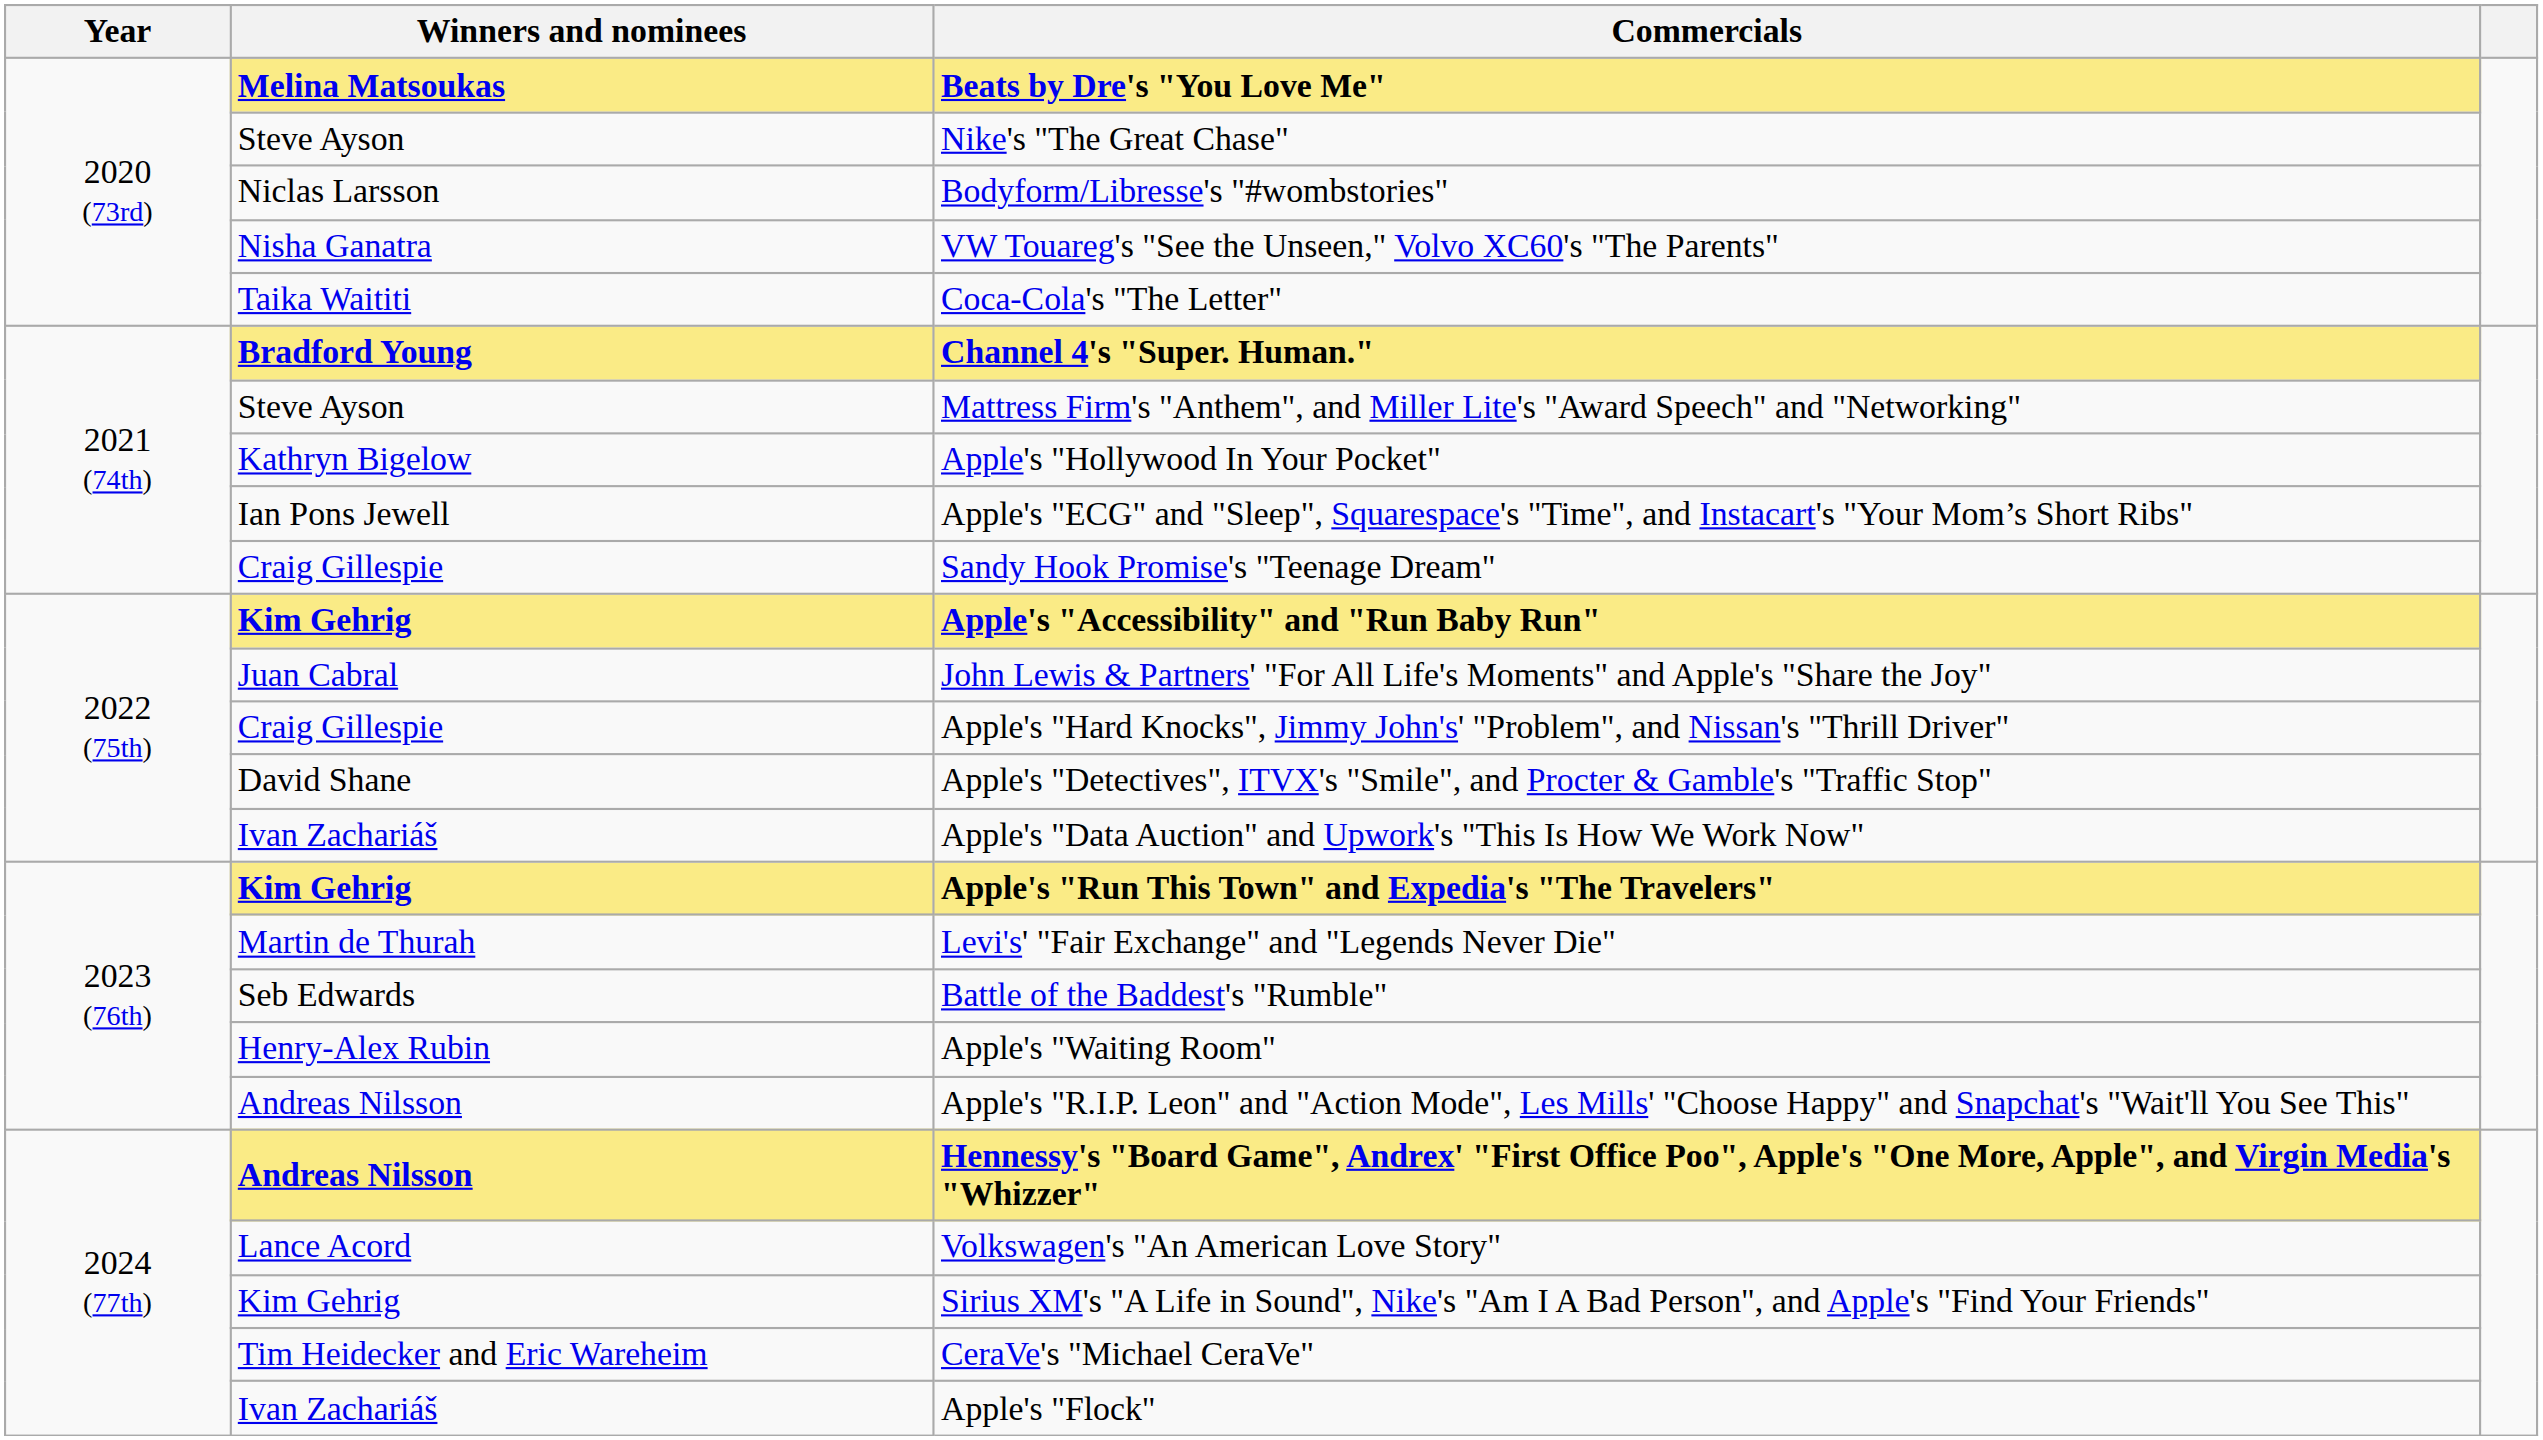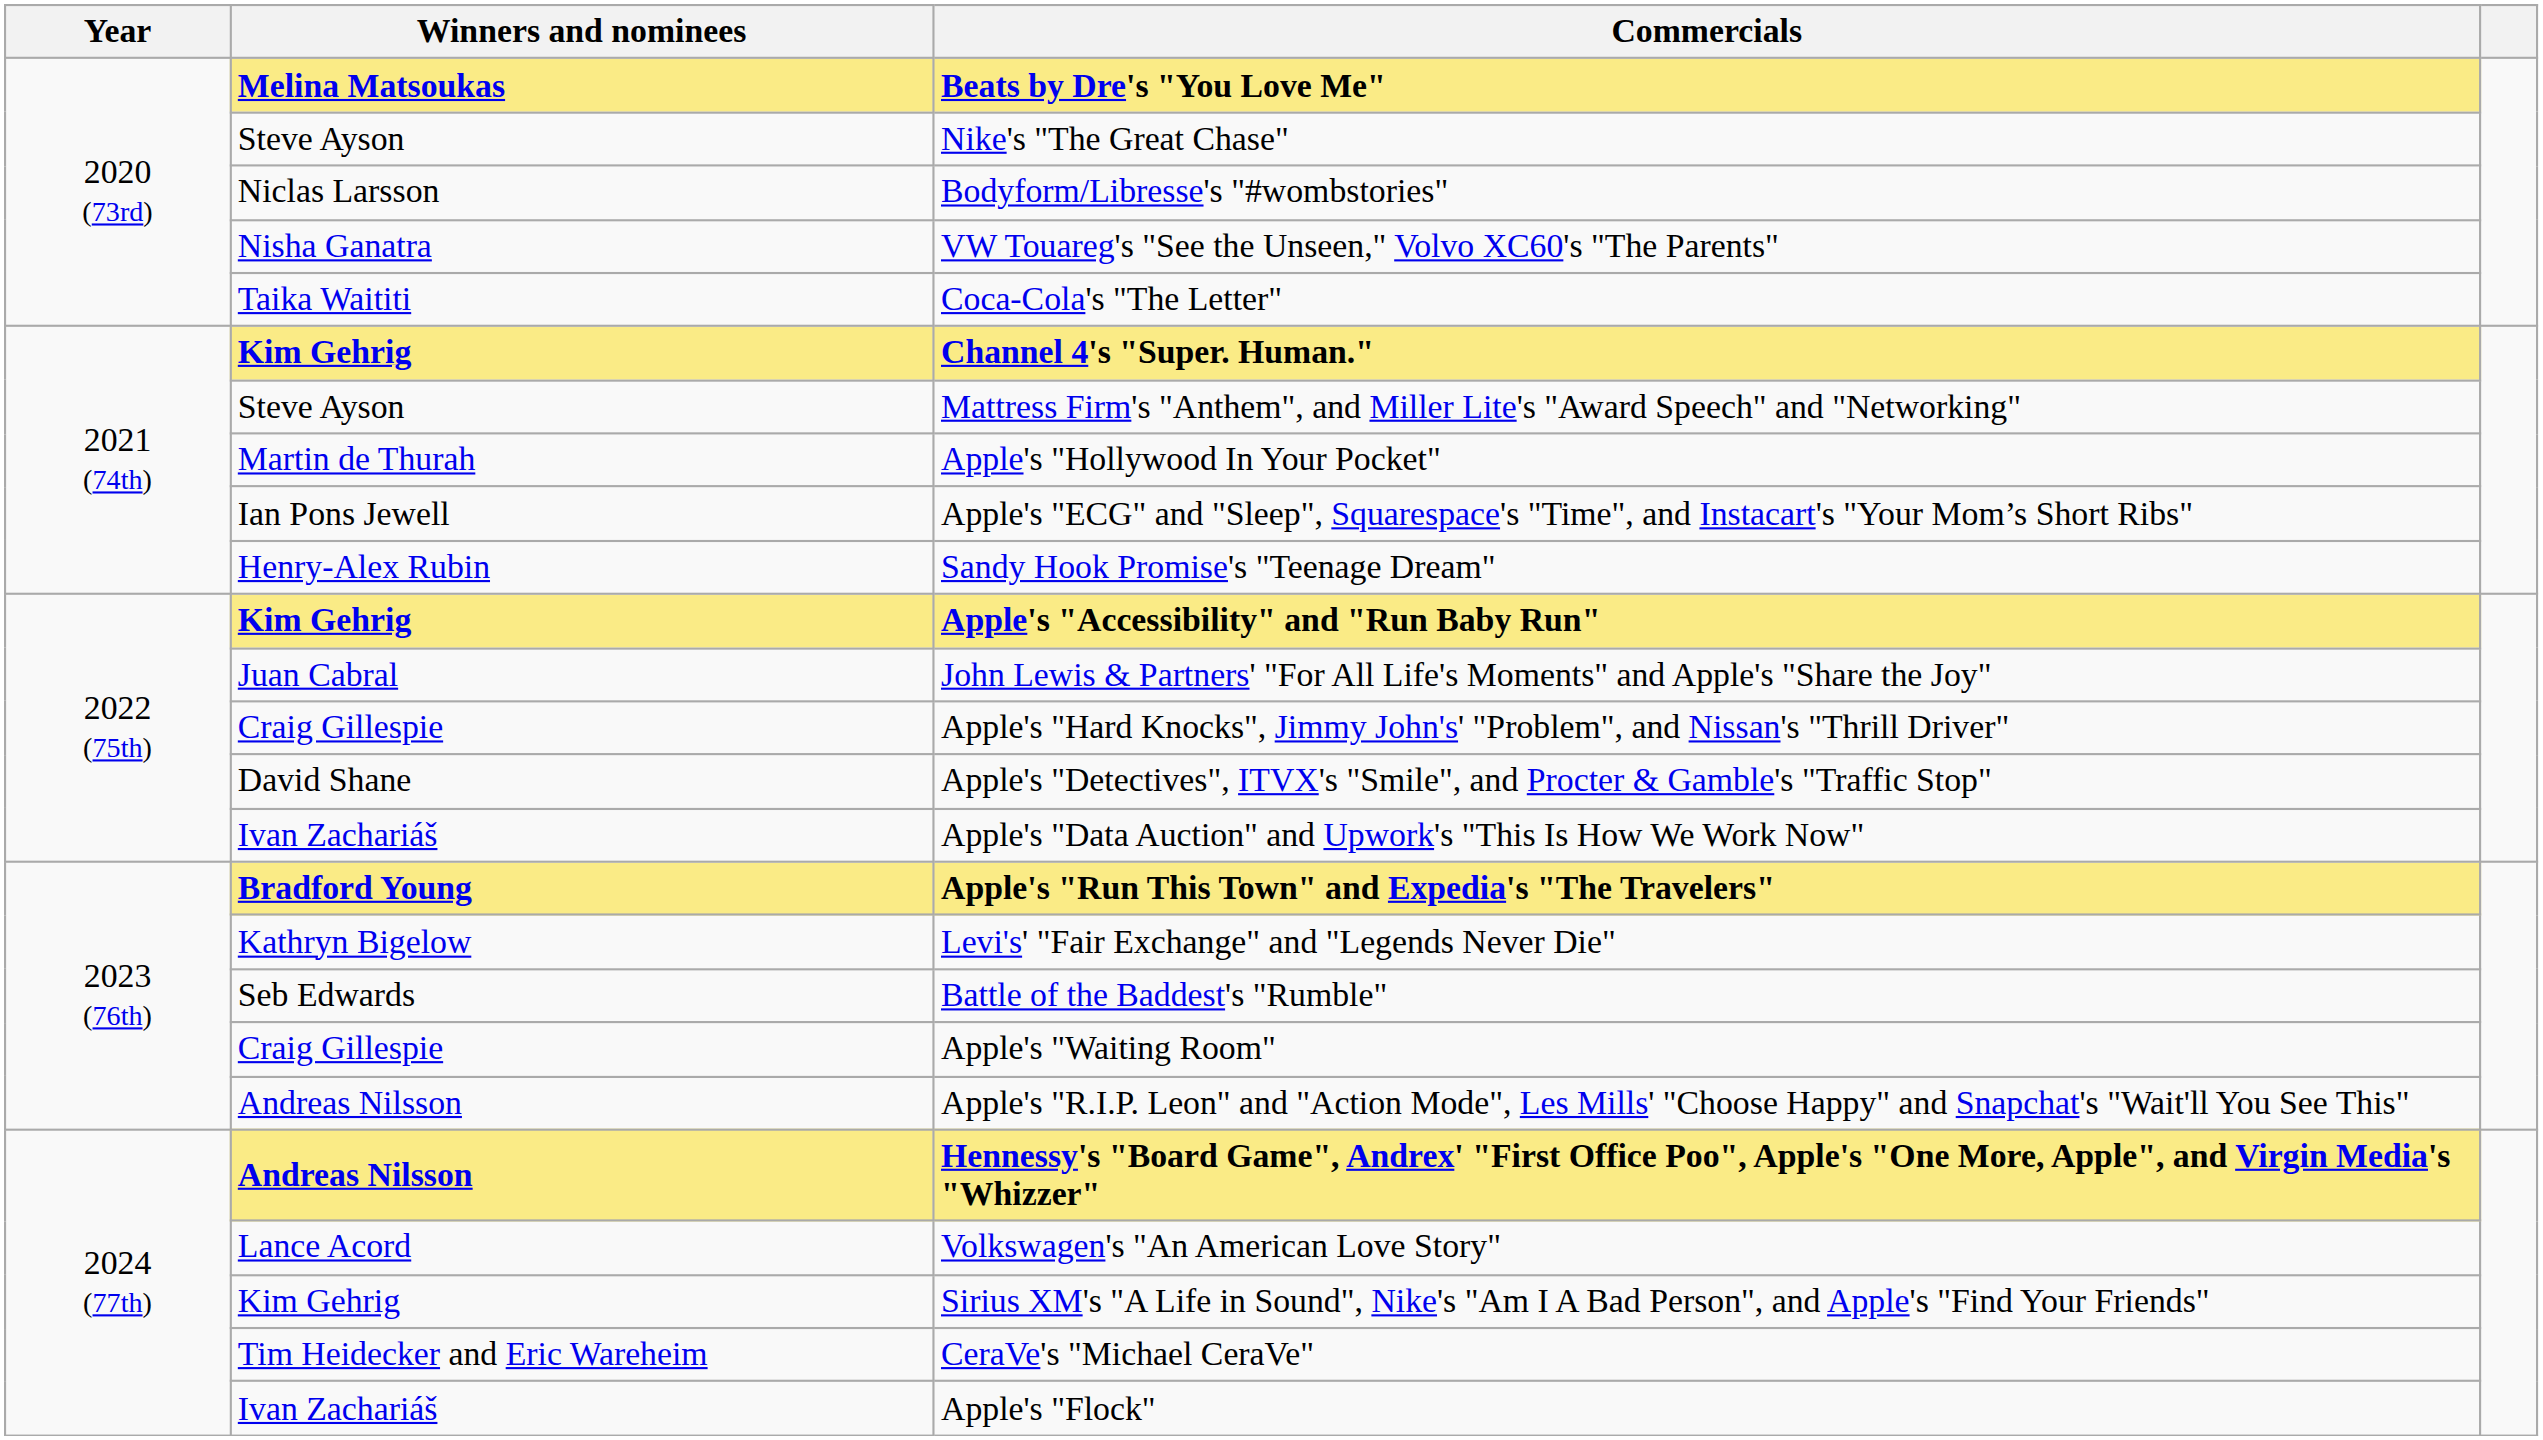 <table class="wikitable" width="95%" cellpadding="5">
 <tr>
 <th width="8%">Year</th>
 <th width="25%">Winners and nominees</th>
 <th width="55%">Commercials</th>
 <th width="2%"></th>
 </tr>
 <tr>
 <td rowspan="5" style="text-align:center;">2020<br><small>(<a href='#'>73rd</a>)</small></td>
 <td style="background:#FAEB86;"><strong><a href='#'>Melina Matsoukas</a></strong></td>
 <td style="background:#FAEB86;"><strong><a href='#'>Beats by Dre</a>'s "You Love Me"</strong></td>
 <td rowspan="5" style="text-align:center;"></td>
 </tr>
 <tr>
 <td>Steve Ayson</td>
 <td><a href='#'>Nike</a>'s "The Great Chase"</td>
 </tr>
 <tr>
 <td>Niclas Larsson</td>
 <td><a href='#'>Bodyform/Libresse</a>'s "#wombstories"</td>
 </tr>
 <tr>
 <td><a href='#'>Nisha Ganatra</a></td>
 <td><a href='#'>VW Touareg</a>'s "See the Unseen," <a href='#'>Volvo XC60</a>'s "The Parents"</td>
 </tr>
 <tr>
 <td><a href='#'>Taika Waititi</a></td>
 <td><a href='#'>Coca-Cola</a>'s "The Letter"</td>
 </tr>
 <tr>
 <td rowspan="5" style="text-align:center;">2021<br><small>(<a href='#'>74th</a>)</small></td>
-<td style="background:#FAEB86;"><strong><a href='#'>Bradford Young</a></strong></td>
+<td style="background:#FAEB86;"><strong><a href='#'>Kim Gehrig</a></strong></td>
 <td style="background:#FAEB86;"><strong><a href='#'>Channel 4</a>'s "Super. Human."</strong></td>
 <td rowspan="5" style="text-align:center;"></td>
 </tr>
 <tr>
 <td>Steve Ayson</td>
 <td><a href='#'>Mattress Firm</a>'s "Anthem", and <a href='#'>Miller Lite</a>'s "Award Speech" and "Networking"</td>
 </tr>
 <tr>
-<td><a href='#'>Kathryn Bigelow</a></td>
+<td><a href='#'>Martin de Thurah</a></td>
 <td><a href='#'>Apple</a>'s "Hollywood In Your Pocket"</td>
 </tr>
 <tr>
 <td>Ian Pons Jewell</td>
 <td>Apple's "ECG" and "Sleep", <a href='#'>Squarespace</a>'s "Time", and <a href='#'>Instacart</a>'s "Your Mom’s Short Ribs"</td>
 </tr>
 <tr>
-<td><a href='#'>Craig Gillespie</a></td>
+<td><a href='#'>Henry-Alex Rubin</a></td>
 <td><a href='#'>Sandy Hook Promise</a>'s "Teenage Dream"</td>
 </tr>
 <tr>
 <td rowspan="5" style="text-align:center;">2022<br><small>(<a href='#'>75th</a>)</small></td>
 <td style="background:#FAEB86;"><strong><a href='#'>Kim Gehrig</a></strong></td>
 <td style="background:#FAEB86;"><strong><a href='#'>Apple</a>'s "Accessibility" and "Run Baby Run"</strong></td>
 <td rowspan="5" style="text-align:center;"></td>
 </tr>
 <tr>
 <td><a href='#'>Juan Cabral</a></td>
 <td><a href='#'>John Lewis & Partners</a>' "For All Life's Moments" and Apple's "Share the Joy"</td>
 </tr>
 <tr>
 <td><a href='#'>Craig Gillespie</a></td>
 <td>Apple's "Hard Knocks", <a href='#'>Jimmy John's</a>' "Problem", and <a href='#'>Nissan</a>'s "Thrill Driver"</td>
 </tr>
 <tr>
 <td>David Shane</td>
 <td>Apple's "Detectives", <a href='#'>ITVX</a>'s "Smile", and <a href='#'>Procter & Gamble</a>'s "Traffic Stop"</td>
 </tr>
 <tr>
 <td><a href='#'>Ivan Zachariáš</a></td>
 <td>Apple's "Data Auction" and <a href='#'>Upwork</a>'s "This Is How We Work Now"</td>
 </tr>
 <tr>
 <td rowspan="5" style="text-align:center;">2023<br><small>(<a href='#'>76th</a>)</small></td>
-<td style="background:#FAEB86;"><strong><a href='#'>Kim Gehrig</a></strong></td>
+<td style="background:#FAEB86;"><strong><a href='#'>Bradford Young</a></strong></td>
 <td style="background:#FAEB86;"><strong>Apple's "Run This Town" and <a href='#'>Expedia</a>'s "The Travelers"</strong></td>
 <td rowspan="5" style="text-align:center;"></td>
 </tr>
 <tr>
-<td><a href='#'>Martin de Thurah</a></td>
+<td><a href='#'>Kathryn Bigelow</a></td>
 <td><a href='#'>Levi's</a>' "Fair Exchange" and "Legends Never Die"</td>
 </tr>
 <tr>
 <td>Seb Edwards</td>
 <td><a href='#'>Battle of the Baddest</a>'s "Rumble"</td>
 </tr>
 <tr>
-<td><a href='#'>Henry-Alex Rubin</a></td>
+<td><a href='#'>Craig Gillespie</a></td>
 <td>Apple's "Waiting Room"</td>
 </tr>
 <tr>
 <td><a href='#'>Andreas Nilsson</a></td>
 <td>Apple's "R.I.P. Leon" and "Action Mode", <a href='#'>Les Mills</a>' "Choose Happy" and <a href='#'>Snapchat</a>'s "Wait'll You See This"</td>
 </tr>
 <tr>
 <td rowspan="5" style="text-align:center;">2024<br><small>(<a href='#'>77th</a>)</small></td>
 <td style="background:#FAEB86;"><strong><a href='#'>Andreas Nilsson</a></strong></td>
 <td style="background:#FAEB86;"><strong><a href='#'>Hennessy</a>'s "Board Game", <a href='#'>Andrex</a>' "First Office Poo", Apple's "One More, Apple", and <a href='#'>Virgin Media</a>'s "Whizzer"</strong></td>
 <td rowspan="5" style="text-align:center;"></td>
 </tr>
 <tr>
 <td><a href='#'>Lance Acord</a></td>
 <td><a href='#'>Volkswagen</a>'s "An American Love Story"</td>
 </tr>
 <tr>
 <td><a href='#'>Kim Gehrig</a></td>
 <td><a href='#'>Sirius XM</a>'s "A Life in Sound", <a href='#'>Nike</a>'s "Am I A Bad Person", and <a href='#'>Apple</a>'s "Find Your Friends"</td>
 </tr>
 <tr>
 <td><a href='#'>Tim Heidecker</a> and <a href='#'>Eric Wareheim</a></td>
 <td><a href='#'>CeraVe</a>'s "Michael CeraVe"</td>
 </tr>
 <tr>
 <td><a href='#'>Ivan Zachariáš</a></td>
 <td>Apple's "Flock"</td>
 </tr>
 </table>
